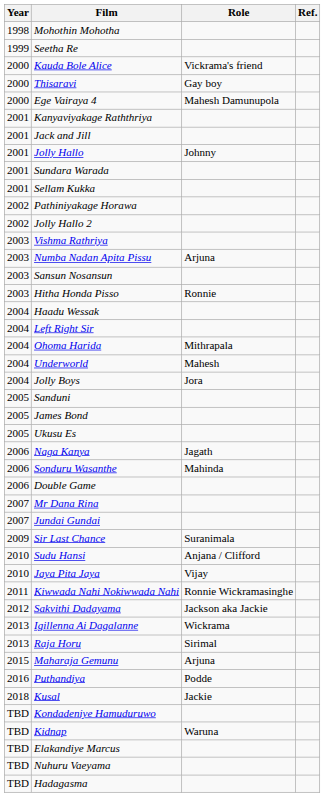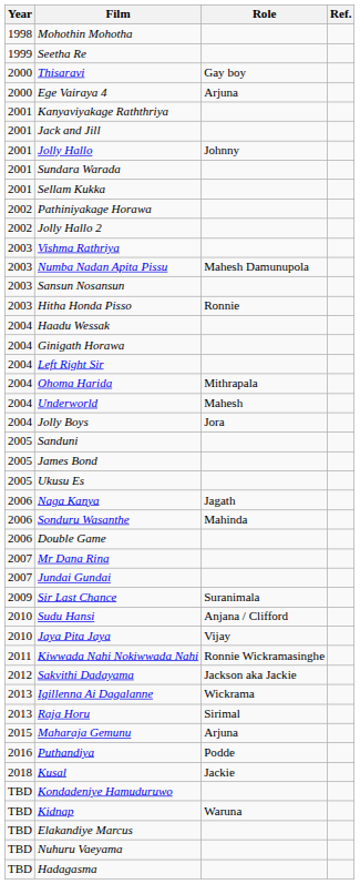 <table class="wikitable">
 <tr>
 <th>Year</th>
 <th>Film</th>
 <th>Role</th>
 <th>Ref.</th>
 </tr>
 <tr>
 <td>1998</td>
 <td><em>Mohothin Mohotha</em></td>
 <td></td>
 <td></td>
 </tr>
 <tr>
 <td>1999</td>
 <td><em>Seetha Re</em></td>
 <td></td>
 <td></td>
 </tr>
 <tr>
 <td>2000</td>
-<td><em><a href='#'>Kauda Bole Alice</a></em></td>
-<td>Vickrama's friend</td>
-<td></td>
-</tr>
-<tr>
-<td>2000</td>
 <td><em><a href='#'>Thisaravi</a></em></td>
 <td>Gay boy</td>
 <td></td>
 </tr>
 <tr>
 <td>2000</td>
 <td><em>Ege Vairaya 4</em></td>
-<td>Mahesh Damunupola</td>
+<td>Arjuna</td>
 <td></td>
 </tr>
 <tr>
 <td>2001</td>
 <td><em>Kanyaviyakage Raththriya</em></td>
 <td></td>
 <td></td>
 </tr>
 <tr>
 <td>2001</td>
 <td><em>Jack and Jill</em></td>
 <td></td>
 <td></td>
 </tr>
 <tr>
 <td>2001</td>
 <td><em><a href='#'>Jolly Hallo</a></em></td>
 <td>Johnny</td>
 <td></td>
 </tr>
 <tr>
 <td>2001</td>
 <td><em>Sundara Warada</em></td>
 <td></td>
 <td></td>
 </tr>
 <tr>
 <td>2001</td>
 <td><em>Sellam Kukka</em></td>
 <td></td>
 <td></td>
 </tr>
 <tr>
 <td>2002</td>
 <td><em>Pathiniyakage Horawa</em></td>
 <td></td>
 <td></td>
 </tr>
 <tr>
 <td>2002</td>
 <td><em>Jolly Hallo 2</em></td>
 <td></td>
 <td></td>
 </tr>
 <tr>
 <td>2003</td>
 <td><em><a href='#'>Vishma Rathriya</a></em></td>
 <td></td>
 <td></td>
 </tr>
 <tr>
 <td>2003</td>
 <td><em><a href='#'>Numba Nadan Apita Pissu</a></em></td>
-<td>Arjuna</td>
+<td>Mahesh Damunupola</td>
 <td></td>
 </tr>
 <tr>
 <td>2003</td>
 <td><em>Sansun Nosansun</em></td>
 <td></td>
 <td></td>
 </tr>
 <tr>
 <td>2003</td>
 <td><em>Hitha Honda Pisso</em></td>
 <td>Ronnie</td>
 <td></td>
 </tr>
 <tr>
 <td>2004</td>
 <td><em>Haadu Wessak</em></td>
+<td></td>
+<td></td>
+</tr>
+<tr>
+<td>2004</td>
+<td><em>Ginigath Horawa</em></td>
 <td></td>
 <td></td>
 </tr>
 <tr>
 <td>2004</td>
 <td><em><a href='#'>Left Right Sir</a></em></td>
 <td></td>
 <td></td>
 </tr>
 <tr>
 <td>2004</td>
 <td><em><a href='#'>Ohoma Harida</a></em></td>
 <td>Mithrapala</td>
 <td></td>
 </tr>
 <tr>
 <td>2004</td>
 <td><em><a href='#'>Underworld</a></em></td>
 <td>Mahesh</td>
 <td></td>
 </tr>
 <tr>
 <td>2004</td>
 <td><em>Jolly Boys</em></td>
 <td>Jora</td>
 <td></td>
 </tr>
 <tr>
 <td>2005</td>
 <td><em>Sanduni</em></td>
 <td></td>
 <td></td>
 </tr>
 <tr>
 <td>2005</td>
 <td><em>James Bond</em></td>
 <td></td>
 <td></td>
 </tr>
 <tr>
 <td>2005</td>
 <td><em>Ukusu Es</em></td>
 <td></td>
 <td></td>
 </tr>
 <tr>
 <td>2006</td>
 <td><em><a href='#'>Naga Kanya</a></em></td>
 <td>Jagath</td>
 <td></td>
 </tr>
 <tr>
 <td>2006</td>
 <td><em><a href='#'>Sonduru Wasanthe</a></em></td>
 <td>Mahinda</td>
 <td></td>
 </tr>
 <tr>
 <td>2006</td>
 <td><em>Double Game</em></td>
 <td></td>
 <td></td>
 </tr>
 <tr>
 <td>2007</td>
 <td><em><a href='#'>Mr Dana Rina</a></em></td>
 <td></td>
 <td></td>
 </tr>
 <tr>
 <td>2007</td>
 <td><em><a href='#'>Jundai Gundai</a></em></td>
 <td></td>
 <td></td>
 </tr>
 <tr>
 <td>2009</td>
 <td><em><a href='#'>Sir Last Chance</a></em></td>
 <td>Suranimala</td>
 <td></td>
 </tr>
 <tr>
 <td>2010</td>
 <td><em><a href='#'>Sudu Hansi</a></em></td>
 <td>Anjana / Clifford</td>
 <td></td>
 </tr>
 <tr>
 <td>2010</td>
 <td><em><a href='#'>Jaya Pita Jaya</a></em></td>
 <td>Vijay</td>
 <td></td>
 </tr>
 <tr>
 <td>2011</td>
 <td><em><a href='#'>Kiwwada Nahi Nokiwwada Nahi</a></em></td>
 <td>Ronnie Wickramasinghe</td>
 <td></td>
 </tr>
 <tr>
 <td>2012</td>
 <td><em><a href='#'>Sakvithi Dadayama</a></em></td>
 <td>Jackson aka Jackie</td>
 <td></td>
 </tr>
 <tr>
 <td>2013</td>
 <td><em><a href='#'>Igillenna Ai Dagalanne</a></em></td>
 <td>Wickrama</td>
 <td></td>
 </tr>
 <tr>
 <td>2013</td>
 <td><em><a href='#'>Raja Horu</a></em></td>
 <td>Sirimal</td>
 <td></td>
 </tr>
 <tr>
 <td>2015</td>
 <td><em><a href='#'>Maharaja Gemunu</a></em></td>
 <td>Arjuna</td>
 <td></td>
 </tr>
 <tr>
 <td>2016</td>
 <td><em><a href='#'>Puthandiya</a></em></td>
 <td>Podde</td>
 <td></td>
 </tr>
 <tr>
 <td>2018</td>
 <td><em><a href='#'>Kusal</a></em></td>
 <td>Jackie</td>
 <td></td>
 </tr>
 <tr>
 <td>TBD</td>
 <td><em><a href='#'>Kondadeniye Hamuduruwo</a></em></td>
 <td></td>
 <td></td>
 </tr>
 <tr>
 <td>TBD</td>
 <td><em><a href='#'>Kidnap</a></em></td>
 <td>Waruna</td>
 <td></td>
 </tr>
 <tr>
 <td>TBD</td>
 <td><em>Elakandiye Marcus</em></td>
 <td></td>
 <td></td>
 </tr>
 <tr>
 <td>TBD</td>
 <td><em>Nuhuru Vaeyama</em></td>
 <td></td>
 <td></td>
 </tr>
 <tr>
 <td>TBD</td>
 <td><em>Hadagasma</em></td>
 <td></td>
 <td></td>
 </tr>
 </table>
